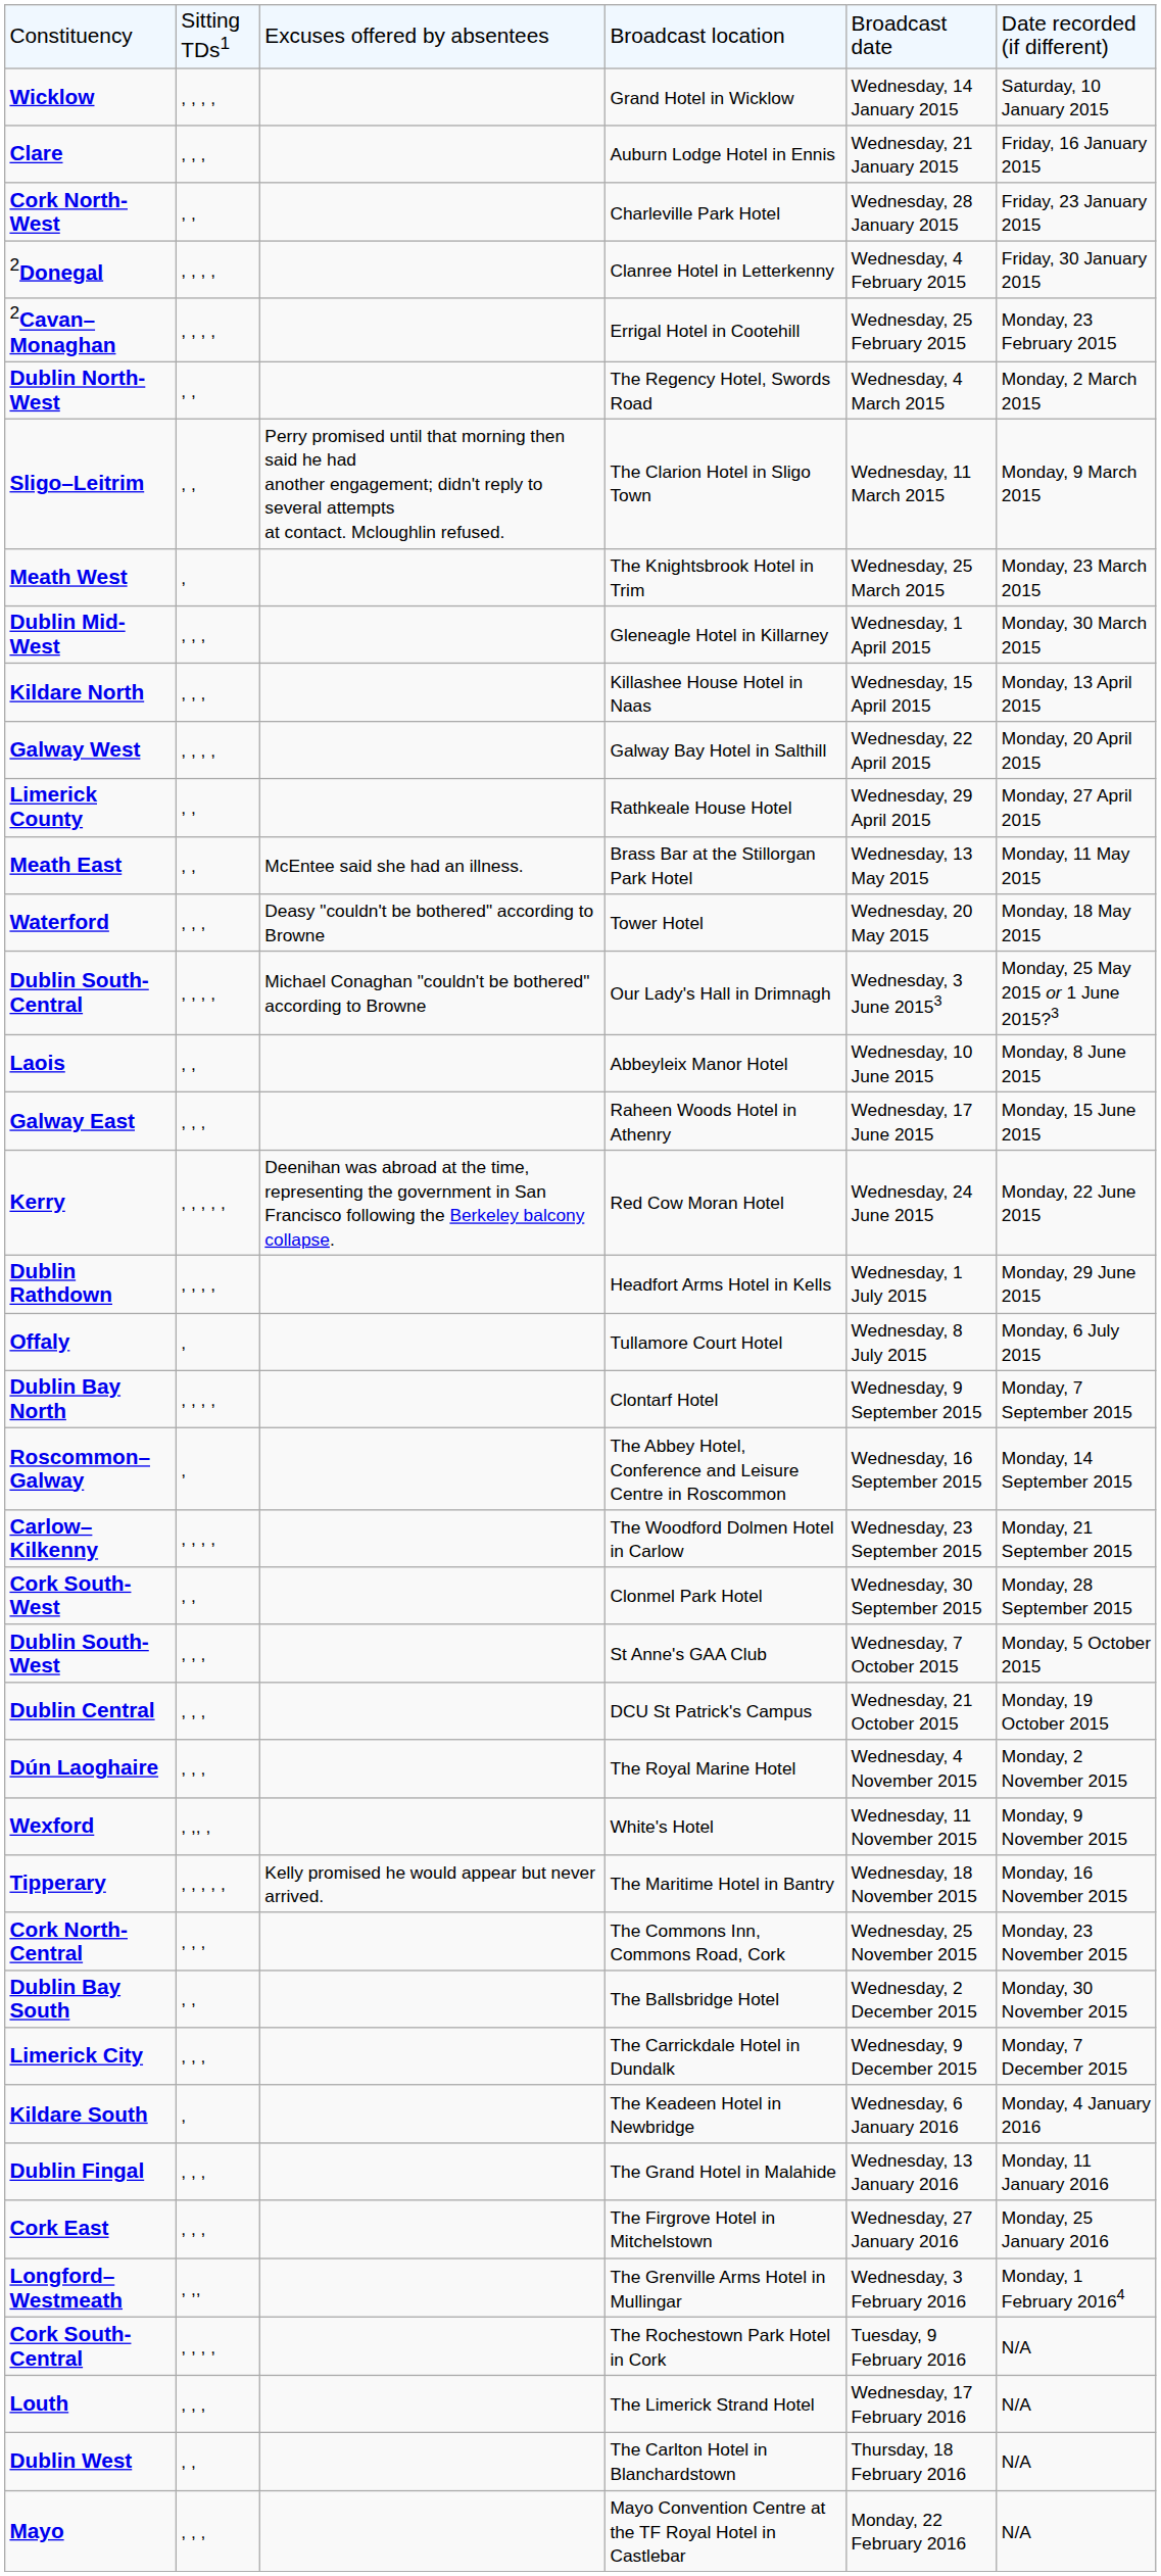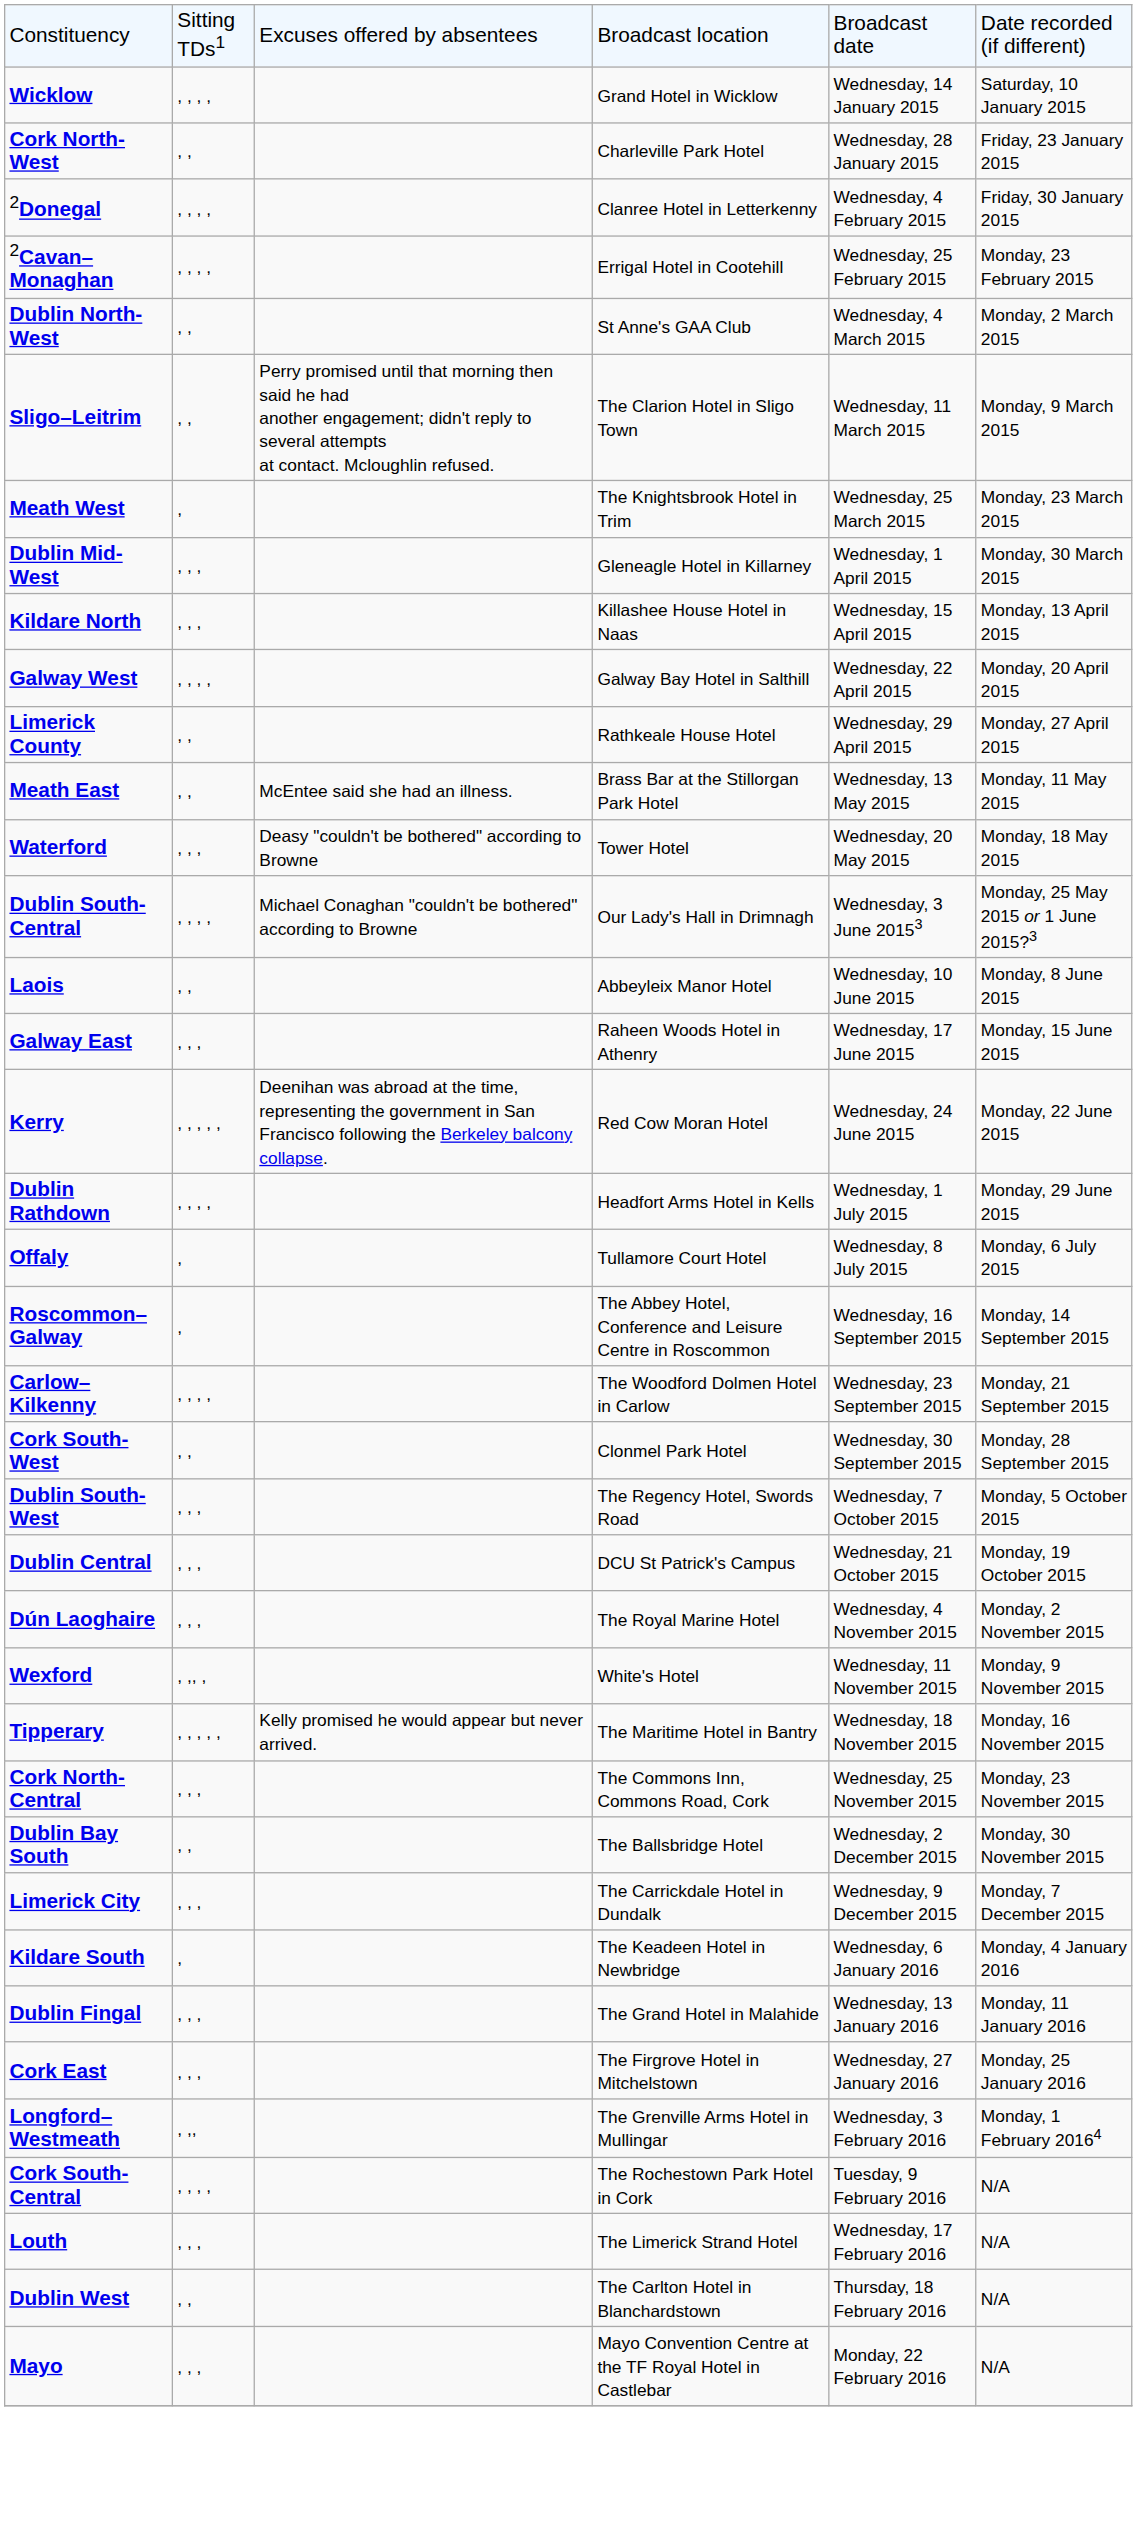 <table class="wikitable">
 <tr bgcolor="#F0F8FF">
 <td>Constituency</td>
 <td>Sitting TDs<sup>1</sup></td>
 <td>Excuses offered by absentees</td>
 <td>Broadcast location</td>
 <td>Broadcast date</td>
 <td>Date recorded (if different)</td>
 </tr>
 <tr>
 <td><strong><a href='#'>Wicklow</a></strong></td>
 <td><small>, , , , </small></td>
 <td></td>
 <td><small>Grand Hotel in Wicklow</small></td>
 <td><small>Wednesday, 14 January 2015</small></td>
 <td><small>Saturday, 10 January 2015</small></td>
-</tr>
-<tr>
-<td><strong><a href='#'>Clare</a></strong></td>
-<td><small>, , , </small></td>
-<td></td>
-<td><small>Auburn Lodge Hotel in Ennis</small></td>
-<td><small>Wednesday, 21 January 2015</small></td>
-<td><small>Friday, 16 January 2015</small></td>
 </tr>
 <tr>
 <td><strong><a href='#'>Cork North-West</a></strong></td>
 <td><small>, , </small></td>
 <td></td>
 <td><small>Charleville Park Hotel</small></td>
 <td><small>Wednesday, 28 January 2015</small></td>
 <td><small>Friday, 23 January 2015</small></td>
 </tr>
 <tr>
 <td><sup>2</sup><strong><a href='#'>Donegal</a></strong></td>
 <td><small>, , , , </small></td>
 <td></td>
 <td><small>Clanree Hotel in Letterkenny</small></td>
 <td><small>Wednesday, 4 February 2015</small></td>
 <td><small>Friday, 30 January 2015</small></td>
 </tr>
 <tr>
 <td><sup>2</sup><strong><a href='#'>Cavan–Monaghan</a></strong></td>
 <td><small>, , , , </small></td>
 <td></td>
 <td><small>Errigal Hotel in Cootehill</small></td>
 <td><small>Wednesday, 25 February 2015</small></td>
 <td><small>Monday, 23 February 2015</small></td>
 </tr>
 <tr>
 <td><strong><a href='#'>Dublin North-West</a></strong></td>
 <td><small>, , </small></td>
 <td></td>
-<td><small>The Regency Hotel, Swords Road</small></td>
+<td><small>St Anne's GAA Club</small></td>
 <td><small>Wednesday, 4 March 2015</small></td>
 <td><small>Monday, 2 March 2015</small></td>
 </tr>
 <tr>
 <td><strong><a href='#'>Sligo–Leitrim</a></strong></td>
 <td><small>, , </small></td>
 <td><small>Perry promised until that morning then said he had<br>another engagement; didn't reply to several attempts<br>at contact. Mcloughlin refused.</small></td>
 <td><small>The Clarion Hotel in Sligo Town</small></td>
 <td><small>Wednesday, 11 March 2015</small></td>
 <td><small>Monday, 9 March 2015</small></td>
 </tr>
 <tr>
 <td><strong><a href='#'>Meath West</a></strong></td>
 <td><small>,    </small></td>
 <td></td>
 <td><small>The Knightsbrook Hotel in Trim</small></td>
 <td><small>Wednesday, 25 March 2015</small></td>
 <td><small>Monday, 23 March 2015</small></td>
 </tr>
 <tr>
 <td><strong><a href='#'>Dublin Mid-West</a></strong></td>
 <td><small>, , , </small></td>
 <td></td>
 <td><small>Gleneagle Hotel in Killarney</small></td>
 <td><small>Wednesday, 1 April 2015</small></td>
 <td><small>Monday, 30 March 2015</small></td>
 </tr>
 <tr>
 <td><strong><a href='#'>Kildare North</a></strong></td>
 <td><small>, , , </small></td>
 <td></td>
 <td><small>Killashee House Hotel in Naas</small></td>
 <td><small>Wednesday, 15 April 2015</small></td>
 <td><small>Monday, 13 April 2015</small></td>
 </tr>
 <tr>
 <td><strong><a href='#'>Galway West</a></strong></td>
 <td><small>, , , , </small></td>
 <td></td>
 <td><small>Galway Bay Hotel in Salthill</small></td>
 <td><small>Wednesday, 22 April 2015</small></td>
 <td><small>Monday, 20 April 2015</small></td>
 </tr>
 <tr>
 <td><strong><a href='#'>Limerick County</a></strong></td>
 <td><small>, , </small></td>
 <td></td>
 <td><small>Rathkeale House Hotel</small></td>
 <td><small>Wednesday, 29 April 2015</small></td>
 <td><small>Monday, 27 April 2015</small></td>
 </tr>
 <tr>
 <td><strong><a href='#'>Meath East</a></strong></td>
 <td><small>, , </small></td>
 <td><small>McEntee said she had an illness.</small></td>
 <td><small>Brass Bar at the Stillorgan Park Hotel</small></td>
 <td><small>Wednesday, 13 May 2015</small></td>
 <td><small>Monday, 11 May 2015</small></td>
 </tr>
 <tr>
 <td><strong><a href='#'>Waterford</a></strong></td>
 <td><small>, , , </small></td>
 <td><small>Deasy "couldn't be bothered" according to Browne</small></td>
 <td><small>Tower Hotel</small></td>
 <td><small>Wednesday, 20 May 2015</small></td>
 <td><small>Monday, 18 May 2015</small></td>
 </tr>
 <tr>
 <td><strong><a href='#'>Dublin South-Central</a></strong></td>
 <td><small>, , , , </small></td>
 <td><small>Michael Conaghan "couldn't be bothered" according to Browne</small></td>
 <td><small>Our Lady's Hall in Drimnagh</small></td>
 <td><small>Wednesday, 3 June 2015<sup>3</sup></small></td>
 <td><small>Monday, 25 May 2015 <em>or</em> 1 June 2015?<sup>3</sup></small></td>
 </tr>
 <tr>
 <td><strong><a href='#'>Laois</a></strong></td>
 <td><small>, , </small></td>
 <td></td>
 <td><small>Abbeyleix Manor Hotel</small></td>
 <td><small>Wednesday, 10 June 2015</small></td>
 <td><small>Monday, 8 June 2015</small></td>
 </tr>
 <tr>
 <td><strong><a href='#'>Galway East</a></strong></td>
 <td><small>, , , </small></td>
 <td></td>
 <td><small>Raheen Woods Hotel in Athenry</small></td>
 <td><small>Wednesday, 17 June 2015</small></td>
 <td><small>Monday, 15 June 2015</small></td>
 </tr>
 <tr>
 <td><strong><a href='#'>Kerry</a></strong></td>
 <td><small>, , , , , </small></td>
 <td><small>Deenihan was abroad at the time, representing the government in San Francisco following the <a href='#'>Berkeley balcony collapse</a>.</small></td>
 <td><small>Red Cow Moran Hotel</small></td>
 <td><small>Wednesday, 24 June 2015</small></td>
 <td><small>Monday, 22 June 2015</small></td>
 </tr>
 <tr>
 <td><strong><a href='#'>Dublin Rathdown</a></strong></td>
 <td><small>, , , , </small></td>
 <td></td>
 <td><small>Headfort Arms Hotel in Kells</small></td>
 <td><small>Wednesday, 1 July 2015</small></td>
 <td><small>Monday, 29 June 2015</small></td>
 </tr>
 <tr>
 <td><strong><a href='#'>Offaly</a></strong></td>
 <td><small>, </small></td>
 <td></td>
 <td><small>Tullamore Court Hotel</small></td>
 <td><small>Wednesday, 8 July 2015</small></td>
 <td><small>Monday, 6 July 2015</small></td>
 </tr>
 <tr>
-<td><strong><a href='#'>Dublin Bay North</a></strong></td>
-<td><small>, , , , </small></td>
-<td></td>
-<td><small>Clontarf Hotel</small></td>
-<td><small>Wednesday, 9 September 2015</small></td>
-<td><small>Monday, 7 September 2015</small></td>
-</tr>
-<tr>
 <td><strong><a href='#'>Roscommon–Galway</a></strong></td>
 <td><small>, </small></td>
 <td></td>
 <td><small>The Abbey Hotel, Conference and Leisure Centre in Roscommon</small></td>
 <td><small>Wednesday, 16 September 2015</small></td>
 <td><small>Monday, 14 September 2015</small></td>
 </tr>
 <tr>
 <td><strong><a href='#'>Carlow–Kilkenny</a></strong></td>
 <td><small>, , , , </small></td>
 <td></td>
 <td><small>The Woodford Dolmen Hotel in Carlow</small></td>
 <td><small>Wednesday, 23 September 2015</small></td>
 <td><small>Monday, 21 September 2015</small></td>
 </tr>
 <tr>
 <td><strong><a href='#'>Cork South-West</a></strong></td>
 <td><small>, , </small></td>
 <td></td>
 <td><small>Clonmel Park Hotel</small></td>
 <td><small>Wednesday, 30 September 2015</small></td>
 <td><small>Monday, 28 September 2015</small></td>
 </tr>
 <tr>
 <td><strong><a href='#'>Dublin South-West</a></strong></td>
 <td><small>, , , </small></td>
 <td></td>
-<td><small>St Anne's GAA Club</small></td>
+<td><small>The Regency Hotel, Swords Road</small></td>
 <td><small>Wednesday, 7 October 2015</small></td>
 <td><small>Monday, 5 October 2015</small></td>
 </tr>
 <tr>
 <td><strong><a href='#'>Dublin Central</a></strong></td>
 <td><small>, , , </small></td>
 <td></td>
 <td><small>DCU St Patrick's Campus</small></td>
 <td><small>Wednesday, 21 October 2015</small></td>
 <td><small>Monday, 19 October 2015</small></td>
 </tr>
 <tr>
 <td><strong><a href='#'>Dún Laoghaire</a></strong></td>
 <td><small>, , , </small></td>
 <td></td>
 <td><small>The Royal Marine Hotel</small></td>
 <td><small>Wednesday, 4 November 2015</small></td>
 <td><small>Monday, 2 November 2015</small></td>
 </tr>
 <tr>
 <td><strong><a href='#'>Wexford</a></strong></td>
 <td><small>, ,, , </small></td>
 <td></td>
 <td><small>White's Hotel</small></td>
 <td><small>Wednesday, 11 November 2015</small></td>
 <td><small>Monday, 9 November 2015</small></td>
 </tr>
 <tr>
 <td><strong><a href='#'>Tipperary</a></strong></td>
 <td><small>, , , , ,  </small></td>
 <td><small>Kelly promised he would appear but never arrived.</small></td>
 <td><small>The Maritime Hotel in Bantry</small></td>
 <td><small>Wednesday, 18 November 2015</small></td>
 <td><small>Monday, 16 November 2015</small></td>
 </tr>
 <tr>
 <td><strong><a href='#'>Cork North-Central</a></strong></td>
 <td><small>, , , </small></td>
 <td></td>
 <td><small>The Commons Inn, Commons Road, Cork</small></td>
 <td><small>Wednesday, 25 November 2015</small></td>
 <td><small>Monday, 23 November 2015</small></td>
 </tr>
 <tr>
 <td><strong><a href='#'>Dublin Bay South</a></strong></td>
 <td><small>, , </small></td>
 <td></td>
 <td><small>The Ballsbridge Hotel</small></td>
 <td><small>Wednesday, 2 December 2015</small></td>
 <td><small>Monday, 30 November 2015</small></td>
 </tr>
 <tr>
 <td><strong><a href='#'>Limerick City</a></strong></td>
 <td><small>, , , </small></td>
 <td></td>
 <td><small>The Carrickdale Hotel in Dundalk</small></td>
 <td><small>Wednesday, 9 December 2015</small></td>
 <td><small>Monday, 7 December 2015</small></td>
 </tr>
 <tr>
 <td><strong><a href='#'>Kildare South</a></strong></td>
 <td><small>, </small></td>
 <td></td>
 <td><small>The Keadeen Hotel in Newbridge</small></td>
 <td><small>Wednesday, 6 January 2016</small></td>
 <td><small>Monday, 4 January 2016</small></td>
 </tr>
 <tr>
 <td><strong><a href='#'>Dublin Fingal</a></strong></td>
 <td><small>, , , </small></td>
 <td></td>
 <td><small>The Grand Hotel in Malahide</small></td>
 <td><small>Wednesday, 13 January 2016</small></td>
 <td><small>Monday, 11 January 2016</small></td>
 </tr>
 <tr>
 <td><strong><a href='#'>Cork East</a></strong></td>
 <td><small>, , , </small></td>
 <td></td>
 <td><small>The Firgrove Hotel in Mitchelstown</small></td>
 <td><small>Wednesday, 27 January 2016</small></td>
 <td><small>Monday, 25 January 2016</small></td>
 </tr>
 <tr>
 <td><strong><a href='#'>Longford–Westmeath</a></strong></td>
 <td><small>, ,, </small></td>
 <td></td>
 <td><small>The Grenville Arms Hotel in Mullingar</small></td>
 <td><small>Wednesday, 3 February 2016</small></td>
 <td><small>Monday, 1 February 2016<sup>4</sup></small></td>
 </tr>
 <tr>
 <td><strong><a href='#'>Cork South-Central</a></strong></td>
 <td><small>, , , , </small></td>
 <td></td>
 <td><small>The Rochestown Park Hotel in Cork</small></td>
 <td><small>Tuesday, 9 February 2016</small></td>
 <td><small>N/A</small></td>
 </tr>
 <tr>
 <td><strong><a href='#'>Louth</a></strong></td>
 <td><small>, , , </small></td>
 <td></td>
 <td><small>The Limerick Strand Hotel</small></td>
 <td><small>Wednesday, 17 February 2016</small></td>
 <td><small>N/A</small></td>
 </tr>
 <tr>
 <td><strong><a href='#'>Dublin West</a></strong></td>
 <td><small>, , </small></td>
 <td></td>
 <td><small>The Carlton Hotel in Blanchardstown</small></td>
 <td><small>Thursday, 18 February 2016</small></td>
 <td><small>N/A</small></td>
 </tr>
 <tr>
 <td><strong><a href='#'>Mayo</a></strong></td>
 <td><small>, , , </small></td>
 <td></td>
 <td><small>Mayo Convention Centre at the TF Royal Hotel in Castlebar</small></td>
 <td><small>Monday, 22 February 2016</small></td>
 <td><small>N/A</small></td>
 </tr>
 <tr>
 </tr>
 </table>
